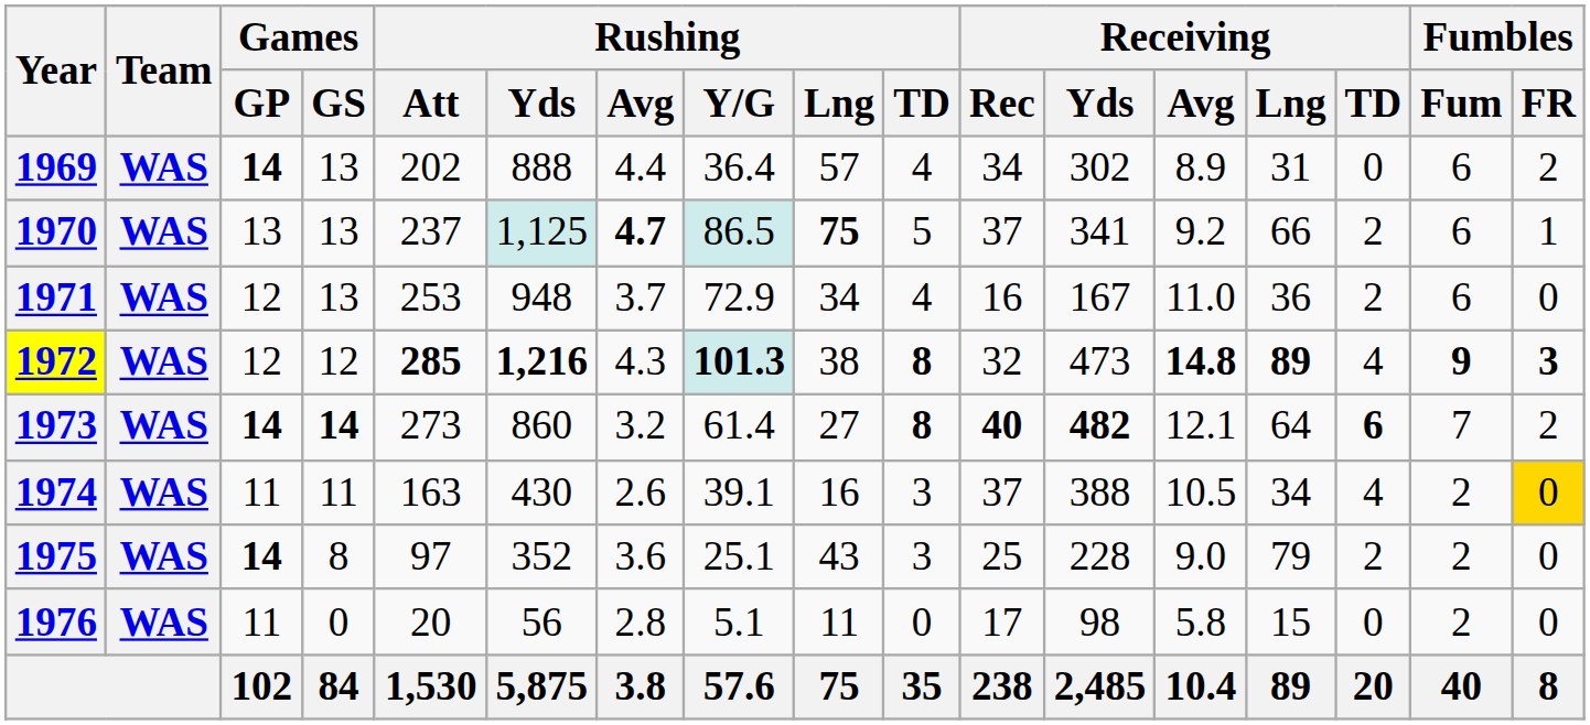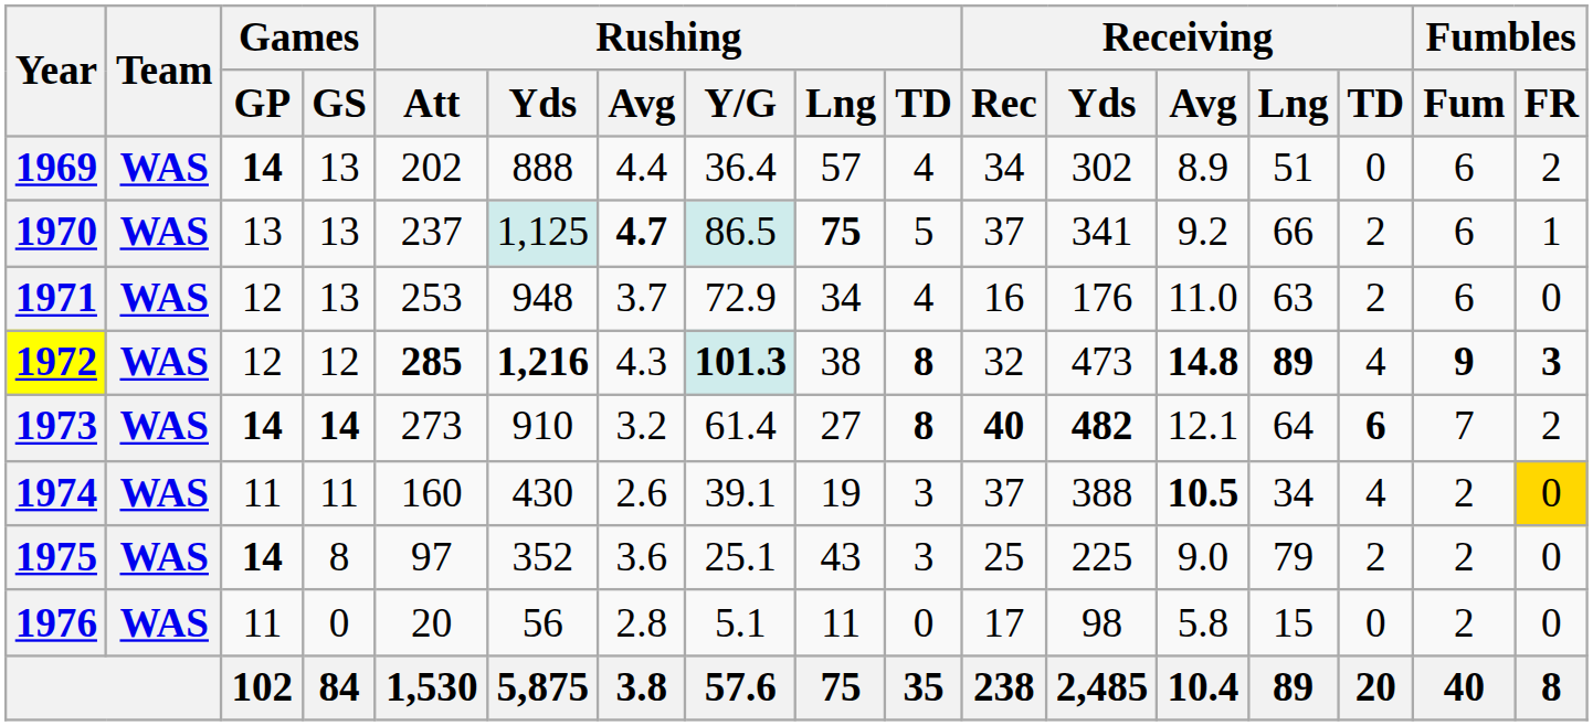 <table class= "wikitable" style="text-align:center;">
 <tr>
 <th rowspan="2">Year</th>
 <th rowspan="2">Team</th>
 <th colspan="2">Games</th>
 <th colspan="6">Rushing</th>
 <th colspan="5">Receiving</th>
 <th colspan="2">Fumbles</th>
 </tr>
 <tr>
 <th>GP</th>
 <th>GS</th>
 <th>Att</th>
 <th>Yds</th>
 <th>Avg</th>
 <th>Y/G</th>
 <th>Lng</th>
 <th>TD</th>
 <th>Rec</th>
 <th>Yds</th>
 <th>Avg</th>
 <th>Lng</th>
 <th>TD</th>
 <th>Fum</th>
 <th>FR</th>
 </tr>
 <tr>
 <th><a href='#'>1969</a></th>
 <th><a href='#'>WAS</a></th>
 <td><strong>14</strong></td>
 <td>13</td>
 <td>202</td>
 <td>888</td>
 <td>4.4</td>
 <td>36.4</td>
 <td>57</td>
 <td>4</td>
 <td>34</td>
 <td>302</td>
 <td>8.9</td>
-<td>31</td>
+<td>51</td>
 <td>0</td>
 <td>6</td>
 <td>2</td>
 </tr>
 <tr>
 <th><a href='#'>1970</a></th>
 <th><a href='#'>WAS</a></th>
 <td>13</td>
 <td>13</td>
 <td>237</td>
 <td style="background:#cfecec;">1,125</td>
 <td><strong>4.7</strong></td>
 <td style="background:#cfecec;">86.5</td>
 <td><strong>75</strong></td>
 <td>5</td>
 <td>37</td>
 <td>341</td>
 <td>9.2</td>
 <td>66</td>
 <td>2</td>
 <td>6</td>
 <td>1</td>
 </tr>
 <tr>
 <th><a href='#'>1971</a></th>
 <th><a href='#'>WAS</a></th>
 <td>12</td>
 <td>13</td>
 <td>253</td>
 <td>948</td>
 <td>3.7</td>
 <td>72.9</td>
 <td>34</td>
 <td>4</td>
 <td>16</td>
-<td>167</td>
+<td>176</td>
 <td>11.0</td>
-<td>36</td>
+<td>63</td>
 <td>2</td>
 <td>6</td>
 <td>0</td>
 </tr>
 <tr>
 <th style="background:#ffff00;"><a href='#'>1972</a></th>
 <th><a href='#'>WAS</a></th>
 <td>12</td>
 <td>12</td>
 <td><strong>285</strong></td>
 <td><strong>1,216</strong></td>
 <td>4.3</td>
 <td style="background:#cfecec;"><strong>101.3</strong></td>
 <td>38</td>
 <td><strong>8</strong></td>
 <td>32</td>
 <td>473</td>
 <td><strong>14.8</strong></td>
 <td><strong>89</strong></td>
 <td>4</td>
 <td><strong>9</strong></td>
 <td><strong>3</strong></td>
 </tr>
 <tr>
 <th><a href='#'>1973</a></th>
 <th><a href='#'>WAS</a></th>
 <td><strong>14</strong></td>
 <td><strong>14</strong></td>
 <td>273</td>
-<td>860</td>
+<td>910</td>
 <td>3.2</td>
 <td>61.4</td>
 <td>27</td>
 <td><strong>8</strong></td>
 <td><strong>40</strong></td>
 <td><strong>482</strong></td>
 <td>12.1</td>
 <td>64</td>
 <td><strong>6</strong></td>
 <td>7</td>
 <td>2</td>
 </tr>
 <tr>
 <th><a href='#'>1974</a></th>
 <th><a href='#'>WAS</a></th>
 <td>11</td>
 <td>11</td>
-<td>163</td>
+<td>160</td>
 <td>430</td>
 <td>2.6</td>
 <td>39.1</td>
-<td>16</td>
+<td>19</td>
 <td>3</td>
 <td>37</td>
 <td>388</td>
-<td>10.5</td>
+<td><strong>10.5</strong></td>
 <td>34</td>
 <td>4</td>
 <td>2</td>
 <td style="background: gold;">0</td>
 </tr>
 <tr>
 <th><a href='#'>1975</a></th>
 <th><a href='#'>WAS</a></th>
 <td><strong>14</strong></td>
 <td>8</td>
 <td>97</td>
 <td>352</td>
 <td>3.6</td>
 <td>25.1</td>
 <td>43</td>
 <td>3</td>
 <td>25</td>
-<td>228</td>
+<td>225</td>
 <td>9.0</td>
 <td>79</td>
 <td>2</td>
 <td>2</td>
 <td>0</td>
 </tr>
 <tr>
 <th><a href='#'>1976</a></th>
 <th><a href='#'>WAS</a></th>
 <td>11</td>
 <td>0</td>
 <td>20</td>
 <td>56</td>
 <td>2.8</td>
 <td>5.1</td>
 <td>11</td>
 <td>0</td>
 <td>17</td>
 <td>98</td>
 <td>5.8</td>
 <td>15</td>
 <td>0</td>
 <td>2</td>
 <td>0</td>
 </tr>
 <tr>
 <th colspan="2"></th>
 <th>102</th>
 <th>84</th>
 <th>1,530</th>
 <th>5,875</th>
 <th>3.8</th>
 <th>57.6</th>
 <th>75</th>
 <th>35</th>
 <th>238</th>
 <th>2,485</th>
 <th>10.4</th>
 <th>89</th>
 <th>20</th>
 <th>40</th>
 <th>8</th>
 </tr>
 </table>
